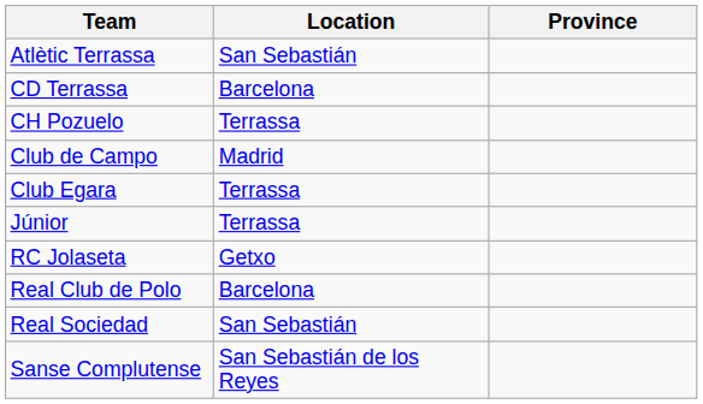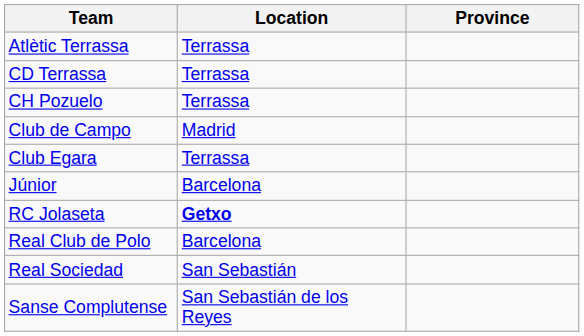 <table class="wikitable sortable">
 <tr>
 <th style="width: 150px;">Team</th>
 <th style="width: 200px;">Location</th>
 <th style="width: 150px;">Province</th>
 </tr>
 <tr>
 <td><a href='#'>Atlètic Terrassa</a></td>
-<td><a href='#'>San Sebastián</a></td>
+<td><a href='#'>Terrassa</a></td>
 <td></td>
 </tr>
 <tr>
 <td><a href='#'>CD Terrassa</a></td>
-<td><a href='#'>Barcelona</a></td>
+<td><a href='#'>Terrassa</a></td>
 <td></td>
 </tr>
 <tr>
 <td><a href='#'>CH Pozuelo</a></td>
 <td><a href='#'>Terrassa</a></td>
 <td></td>
 </tr>
 <tr>
 <td><a href='#'>Club de Campo</a></td>
 <td><a href='#'>Madrid</a></td>
 <td></td>
 </tr>
 <tr>
 <td><a href='#'>Club Egara</a></td>
 <td><a href='#'>Terrassa</a></td>
 <td></td>
 </tr>
 <tr>
 <td><a href='#'>Júnior</a></td>
-<td><a href='#'>Terrassa</a></td>
+<td><a href='#'>Barcelona</a></td>
 <td></td>
 </tr>
 <tr>
 <td><a href='#'>RC Jolaseta</a></td>
-<td><a href='#'>Getxo</a></td>
+<td><strong><a href='#'>Getxo</a></strong></td>
 <td></td>
 </tr>
 <tr>
 <td><a href='#'>Real Club de Polo</a></td>
 <td><a href='#'>Barcelona</a></td>
 <td></td>
 </tr>
 <tr>
 <td><a href='#'>Real Sociedad</a></td>
 <td><a href='#'>San Sebastián</a></td>
 <td></td>
 </tr>
 <tr>
 <td><a href='#'>Sanse Complutense</a></td>
 <td><a href='#'>San Sebastián de los Reyes</a></td>
 <td></td>
 </tr>
 </table>
